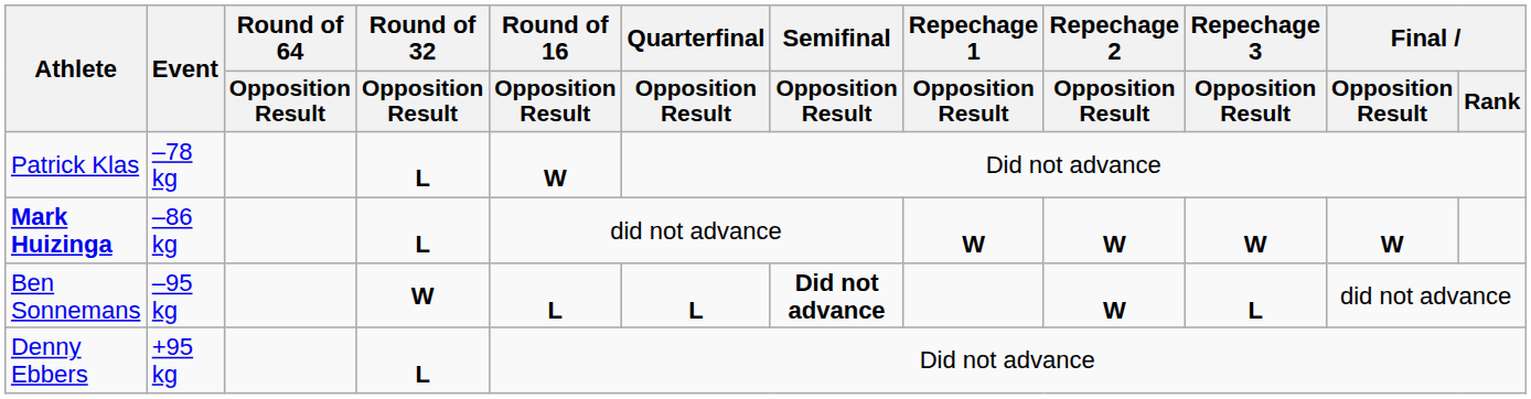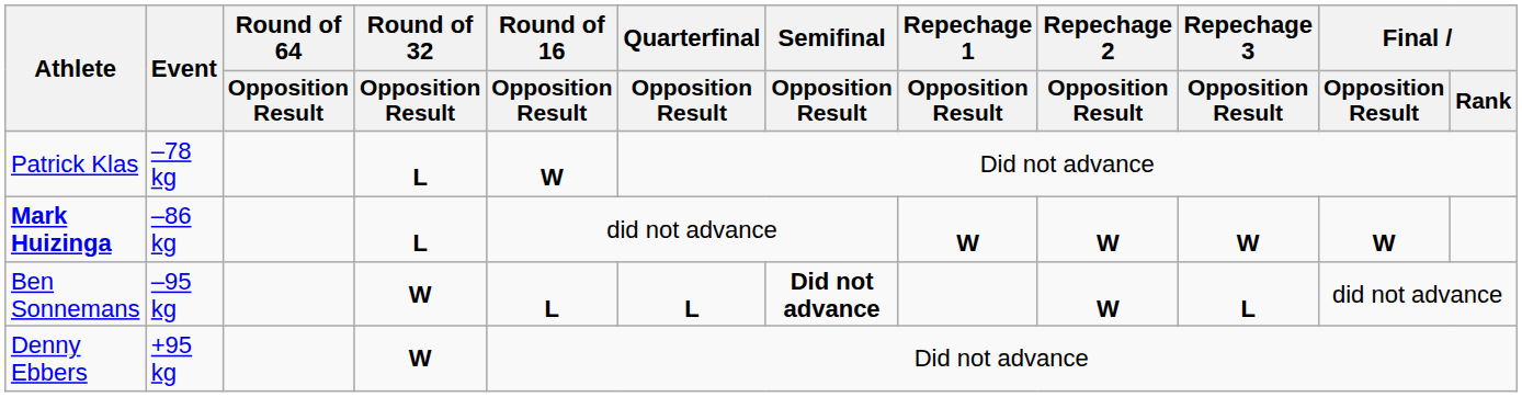 <table class=wikitable style=font-size:90%;text-align:center>
 <tr>
 <th rowspan=2>Athlete</th>
 <th rowspan=2>Event</th>
 <th>Round of 64</th>
 <th>Round of 32</th>
 <th>Round of 16</th>
 <th>Quarterfinal</th>
 <th>Semifinal</th>
 <th>Repechage 1</th>
 <th>Repechage 2</th>
 <th>Repechage 3</th>
 <th colspan=2>Final / </th>
 </tr>
 <tr style=font-size:95%>
 <th>Opposition<br>Result</th>
 <th>Opposition<br>Result</th>
 <th>Opposition<br>Result</th>
 <th>Opposition<br>Result</th>
 <th>Opposition<br>Result</th>
 <th>Opposition<br>Result</th>
 <th>Opposition<br>Result</th>
 <th>Opposition<br>Result</th>
 <th>Opposition<br>Result</th>
 <th>Rank</th>
 </tr>
 <tr>
 <td align=left><a href='#'>Patrick Klas</a></td>
 <td align=left><a href='#'>–78 kg</a></td>
 <td></td>
 <td><br><strong>L</strong></td>
 <td><br><strong>W</strong></td>
 <td colspan=7>Did not advance</td>
 </tr>
 <tr>
 <td align=left><strong><a href='#'>Mark Huizinga</a></strong></td>
 <td align=left><a href='#'>–86 kg</a></td>
 <td></td>
 <td><br><strong>L</strong></td>
 <td colspan=3>did not advance</td>
 <td><br><strong>W</strong></td>
 <td><br><strong>W</strong></td>
 <td><br><strong>W</strong></td>
 <td><br><strong>W</strong></td>
 <td></td>
 </tr>
 <tr>
 <td align=left><a href='#'>Ben Sonnemans</a></td>
 <td align=left><a href='#'>–95 kg</a></td>
 <td></td>
 <td><strong>W</strong></td>
 <td><br><strong>L</strong></td>
 <td><br><strong>L</strong></td>
 <td><strong>Did not advance</strong></td>
 <td></td>
 <td><br><strong>W</strong></td>
 <td><br><strong>L</strong></td>
 <td colspan=2>did not advance</td>
 </tr>
 <tr>
 <td align=left><a href='#'>Denny Ebbers</a></td>
 <td align=left><a href='#'>+95 kg</a></td>
 <td></td>
-<td><br><strong>L</strong></td>
+<td><strong>W</strong></td>
 <td colspan=8>Did not advance</td>
 </tr>
 </table>
